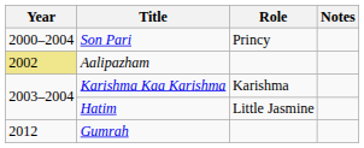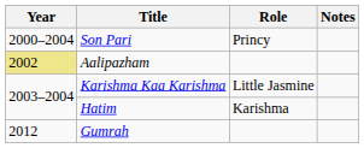 <table class="wikitable sortable">
 <tr>
 <th scope="col">Year</th>
 <th scope="col">Title</th>
 <th scope="col">Role</th>
 <th scope="col" class="unsortable">Notes</th>
 </tr>
 <tr>
 <td>2000–2004</td>
 <td><em><a href='#'>Son Pari</a></em></td>
 <td>Princy</td>
 <td></td>
 </tr>
 <tr>
 <td style="background: khaki;">2002</td>
 <td><em>Aalipazham</em></td>
 <td></td>
 <td></td>
 </tr>
 <tr>
 <td rowspan="2">2003–2004</td>
 <td><em><a href='#'>Karishma Kaa Karishma</a></em></td>
-<td>Karishma</td>
+<td>Little Jasmine</td>
 <td></td>
 </tr>
 <tr>
 <td><em><a href='#'>Hatim</a></em></td>
-<td>Little Jasmine</td>
+<td>Karishma</td>
 <td></td>
 </tr>
 <tr>
 <td>2012</td>
 <td><em><a href='#'>Gumrah</a></em></td>
 <td></td>
 <td></td>
 </tr>
 </table>
